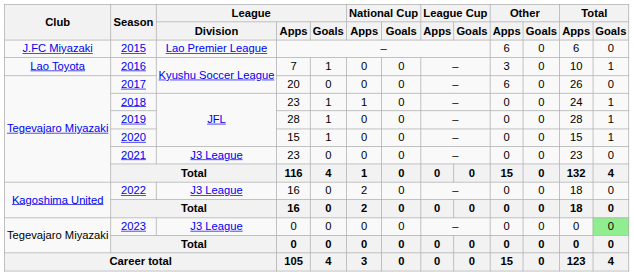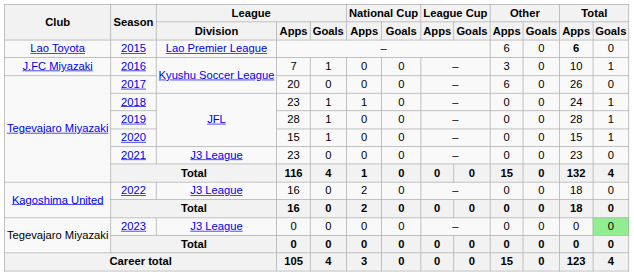 <table class="wikitable" style="text-align: center">
 <tr>
 <th rowspan="2">Club</th>
 <th rowspan="2">Season</th>
 <th colspan="3">League</th>
 <th colspan="2">National Cup</th>
 <th colspan="2">League Cup</th>
 <th colspan="2">Other</th>
 <th colspan="2">Total</th>
 </tr>
 <tr>
 <th>Division</th>
 <th>Apps</th>
 <th>Goals</th>
 <th>Apps</th>
 <th>Goals</th>
 <th>Apps</th>
 <th>Goals</th>
 <th>Apps</th>
 <th>Goals</th>
 <th>Apps</th>
 <th>Goals</th>
 </tr>
 <tr>
-<td><a href='#'>J.FC Miyazaki</a></td>
+<td><a href='#'>Lao Toyota</a></td>
 <td><a href='#'>2015</a></td>
 <td><a href='#'>Lao Premier League</a></td>
 <td colspan="6">–</td>
 <td>6</td>
 <td>0</td>
-<td>6</td>
+<td><strong>6</strong></td>
 <td>0</td>
 </tr>
 <tr>
-<td><a href='#'>Lao Toyota</a></td>
+<td><a href='#'>J.FC Miyazaki</a></td>
 <td><a href='#'>2016</a></td>
 <td rowspan="2"><a href='#'>Kyushu Soccer League</a></td>
 <td>7</td>
 <td>1</td>
 <td>0</td>
 <td>0</td>
 <td colspan="2">–</td>
 <td>3</td>
 <td>0</td>
 <td>10</td>
 <td>1</td>
 </tr>
 <tr>
 <td rowspan="6"><a href='#'>Tegevajaro Miyazaki</a></td>
 <td><a href='#'>2017</a></td>
 <td>20</td>
 <td>0</td>
 <td>0</td>
 <td>0</td>
 <td colspan="2">–</td>
 <td>6</td>
 <td>0</td>
 <td>26</td>
 <td>0</td>
 </tr>
 <tr>
 <td><a href='#'>2018</a></td>
 <td rowspan="3"><a href='#'>JFL</a></td>
 <td>23</td>
 <td>1</td>
 <td>1</td>
 <td>0</td>
 <td colspan="2">–</td>
 <td>0</td>
 <td>0</td>
 <td>24</td>
 <td>1</td>
 </tr>
 <tr>
 <td><a href='#'>2019</a></td>
 <td>28</td>
 <td>1</td>
 <td>0</td>
 <td>0</td>
 <td colspan="2">–</td>
 <td>0</td>
 <td>0</td>
 <td>28</td>
 <td>1</td>
 </tr>
 <tr>
 <td><a href='#'>2020</a></td>
 <td>15</td>
 <td>1</td>
 <td>0</td>
 <td>0</td>
 <td colspan="2">–</td>
 <td>0</td>
 <td>0</td>
 <td>15</td>
 <td>1</td>
 </tr>
 <tr>
 <td><a href='#'>2021</a></td>
 <td><a href='#'>J3 League</a></td>
 <td>23</td>
 <td>0</td>
 <td>0</td>
 <td>0</td>
 <td colspan="2">–</td>
 <td>0</td>
 <td>0</td>
 <td>23</td>
 <td>0</td>
 </tr>
 <tr>
 <th colspan=2>Total</th>
 <th>116</th>
 <th>4</th>
 <th>1</th>
 <th>0</th>
 <th>0</th>
 <th>0</th>
 <th>15</th>
 <th>0</th>
 <th>132</th>
 <th>4</th>
 </tr>
 <tr>
 <td rowspan="2"><a href='#'>Kagoshima United</a></td>
 <td><a href='#'>2022</a></td>
 <td><a href='#'>J3 League</a></td>
 <td>16</td>
 <td>0</td>
 <td>2</td>
 <td>0</td>
 <td colspan="2">–</td>
 <td>0</td>
 <td>0</td>
 <td>18</td>
 <td>0</td>
 </tr>
 <tr>
 <th colspan=2>Total</th>
 <th>16</th>
 <th>0</th>
 <th>2</th>
 <th>0</th>
 <th>0</th>
 <th>0</th>
 <th>0</th>
 <th>0</th>
 <th>18</th>
 <th>0</th>
 </tr>
 <tr>
 <td rowspan="2">Tegevajaro Miyazaki</td>
 <td><a href='#'>2023</a></td>
 <td><a href='#'>J3 League</a></td>
 <td>0</td>
 <td>0</td>
 <td>0</td>
 <td>0</td>
 <td colspan="2">–</td>
 <td>0</td>
 <td>0</td>
 <td>0</td>
 <td style="background: lightgreen;">0</td>
 </tr>
 <tr>
 <th colspan=2>Total</th>
 <th>0</th>
 <th>0</th>
 <th>0</th>
 <th>0</th>
 <th>0</th>
 <th>0</th>
 <th>0</th>
 <th>0</th>
 <th>0</th>
 <th>0</th>
 </tr>
 <tr>
 <th colspan=3>Career total</th>
 <th>105</th>
 <th>4</th>
 <th>3</th>
 <th>0</th>
 <th>0</th>
 <th>0</th>
 <th>15</th>
 <th>0</th>
 <th>123</th>
 <th>4</th>
 </tr>
 </table>
